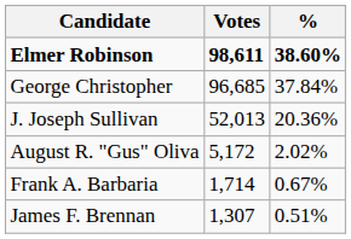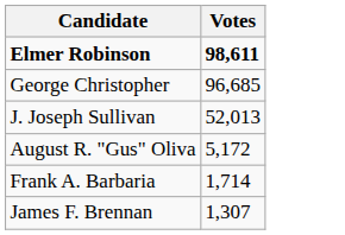 <table class="wikitable">
 <tr>
 <th>Candidate</th>
 <th>Votes</th>
-<th>%</th>
 </tr>
 <tr>
 <td><strong>Elmer Robinson</strong></td>
 <td><strong>98,611</strong></td>
-<td><strong>38.60%</strong></td>
 </tr>
 <tr>
 <td>George Christopher</td>
 <td>96,685</td>
-<td>37.84%</td>
 </tr>
 <tr>
 <td>J. Joseph Sullivan</td>
 <td>52,013</td>
-<td>20.36%</td>
 </tr>
 <tr>
 <td>August R. "Gus" Oliva</td>
 <td>5,172</td>
-<td>2.02%</td>
 </tr>
 <tr>
 <td>Frank A. Barbaria</td>
 <td>1,714</td>
-<td>0.67%</td>
 </tr>
 <tr>
 <td>James F. Brennan</td>
 <td>1,307</td>
-<td>0.51%</td>
 </tr>
 </table>
